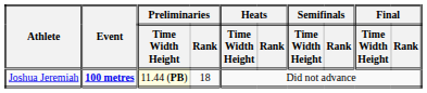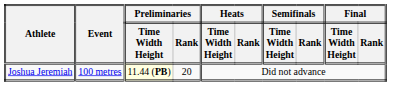 <table class=wikitable style="font-size:90%; border: double;">
 <tr>
 <th rowspan="2" style="border-right:double">Athlete</th>
 <th rowspan="2" style="border-right:double">Event</th>
 <th colspan="2" style="border-right:double; border-bottom:double;">Preliminaries</th>
 <th colspan="2" style="border-right:double; border-bottom:double;">Heats</th>
 <th colspan="2" style="border-right:double; border-bottom:double;">Semifinals</th>
 <th colspan="2" style="border-right:double; border-bottom:double;">Final</th>
 </tr>
 <tr>
 <th>Time<br>Width<br>Height</th>
 <th style="border-right:double">Rank</th>
 <th>Time<br>Width<br>Height</th>
 <th style="border-right:double">Rank</th>
 <th>Time<br>Width<br>Height</th>
 <th style="border-right:double">Rank</th>
 <th>Time<br>Width<br>Height</th>
 <th style="border-right:double">Rank</th>
 </tr>
 <tr style="border-top: double;">
 <td style="border-right:double"><a href='#'>Joshua Jeremiah</a></td>
-<td style="border-right:double"><strong><a href='#'>100 metres</a></strong></td>
+<td style="border-right:double"><a href='#'>100 metres</a></td>
 <td align=center style="background: lightyellow;">11.44 (<strong>PB</strong>)</td>
-<td style="border-right:double" align=center>18</td>
+<td style="border-right:double" align=center>20</td>
 <td colspan="6" align=center>Did not advance</td>
 </tr>
 </table>
